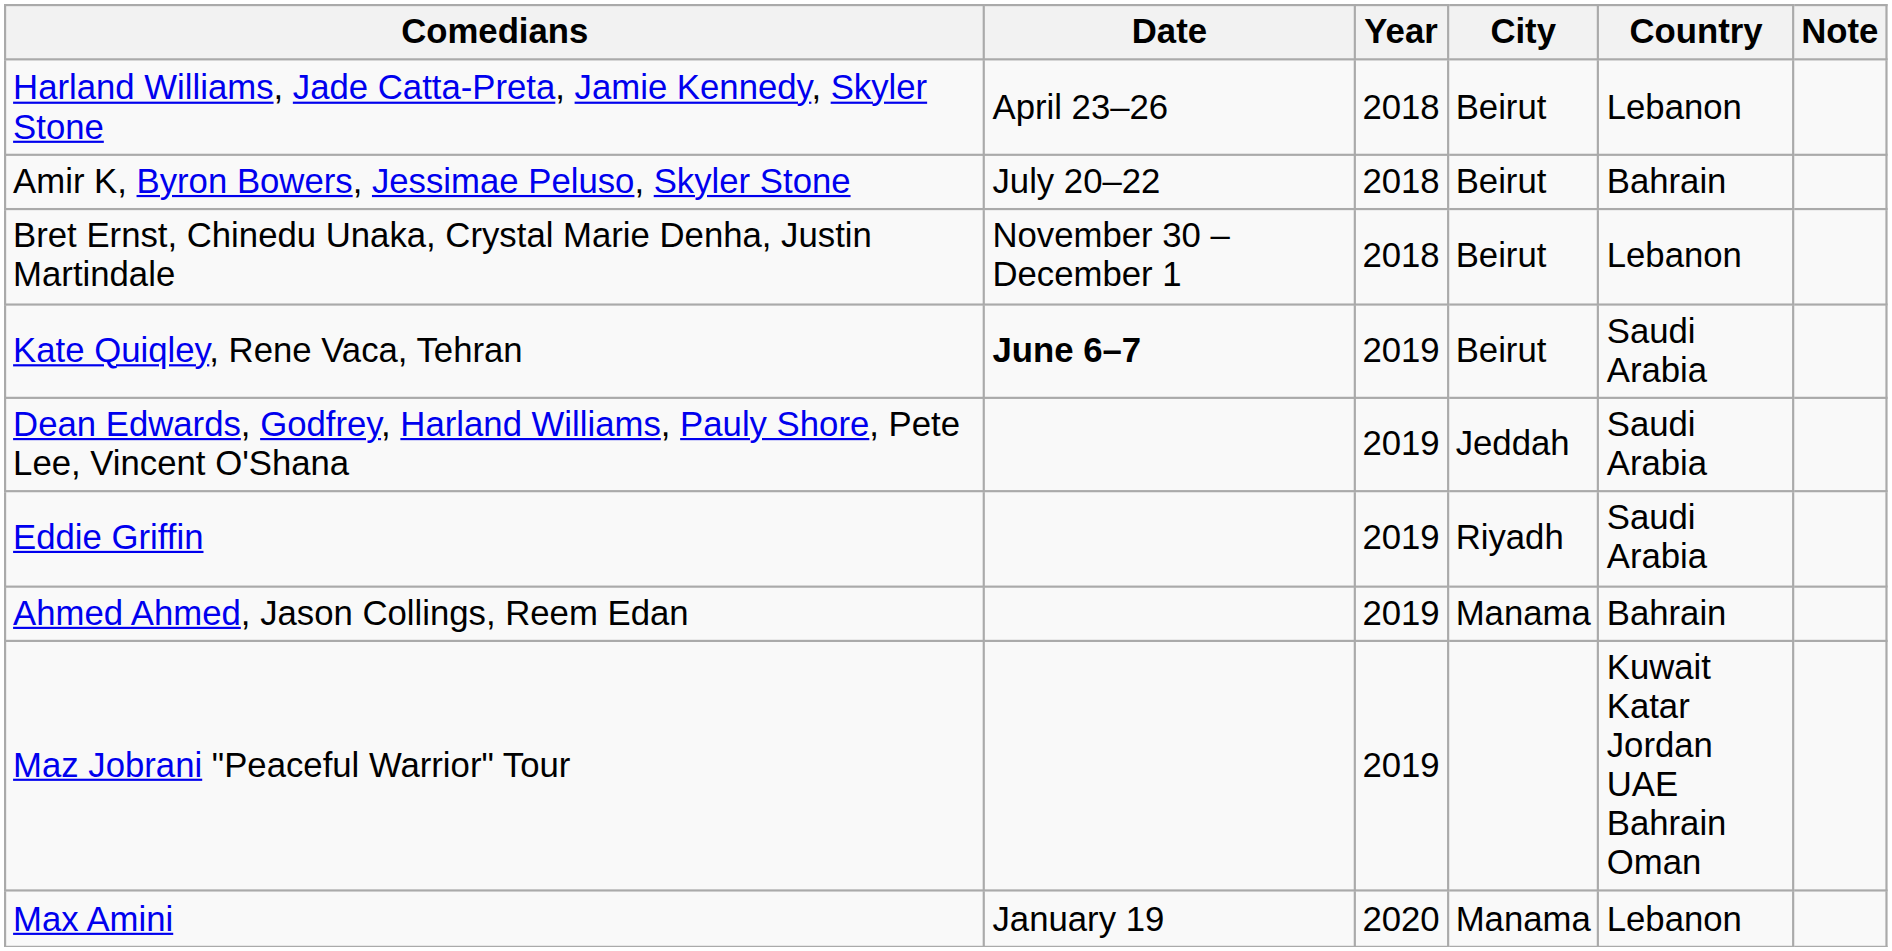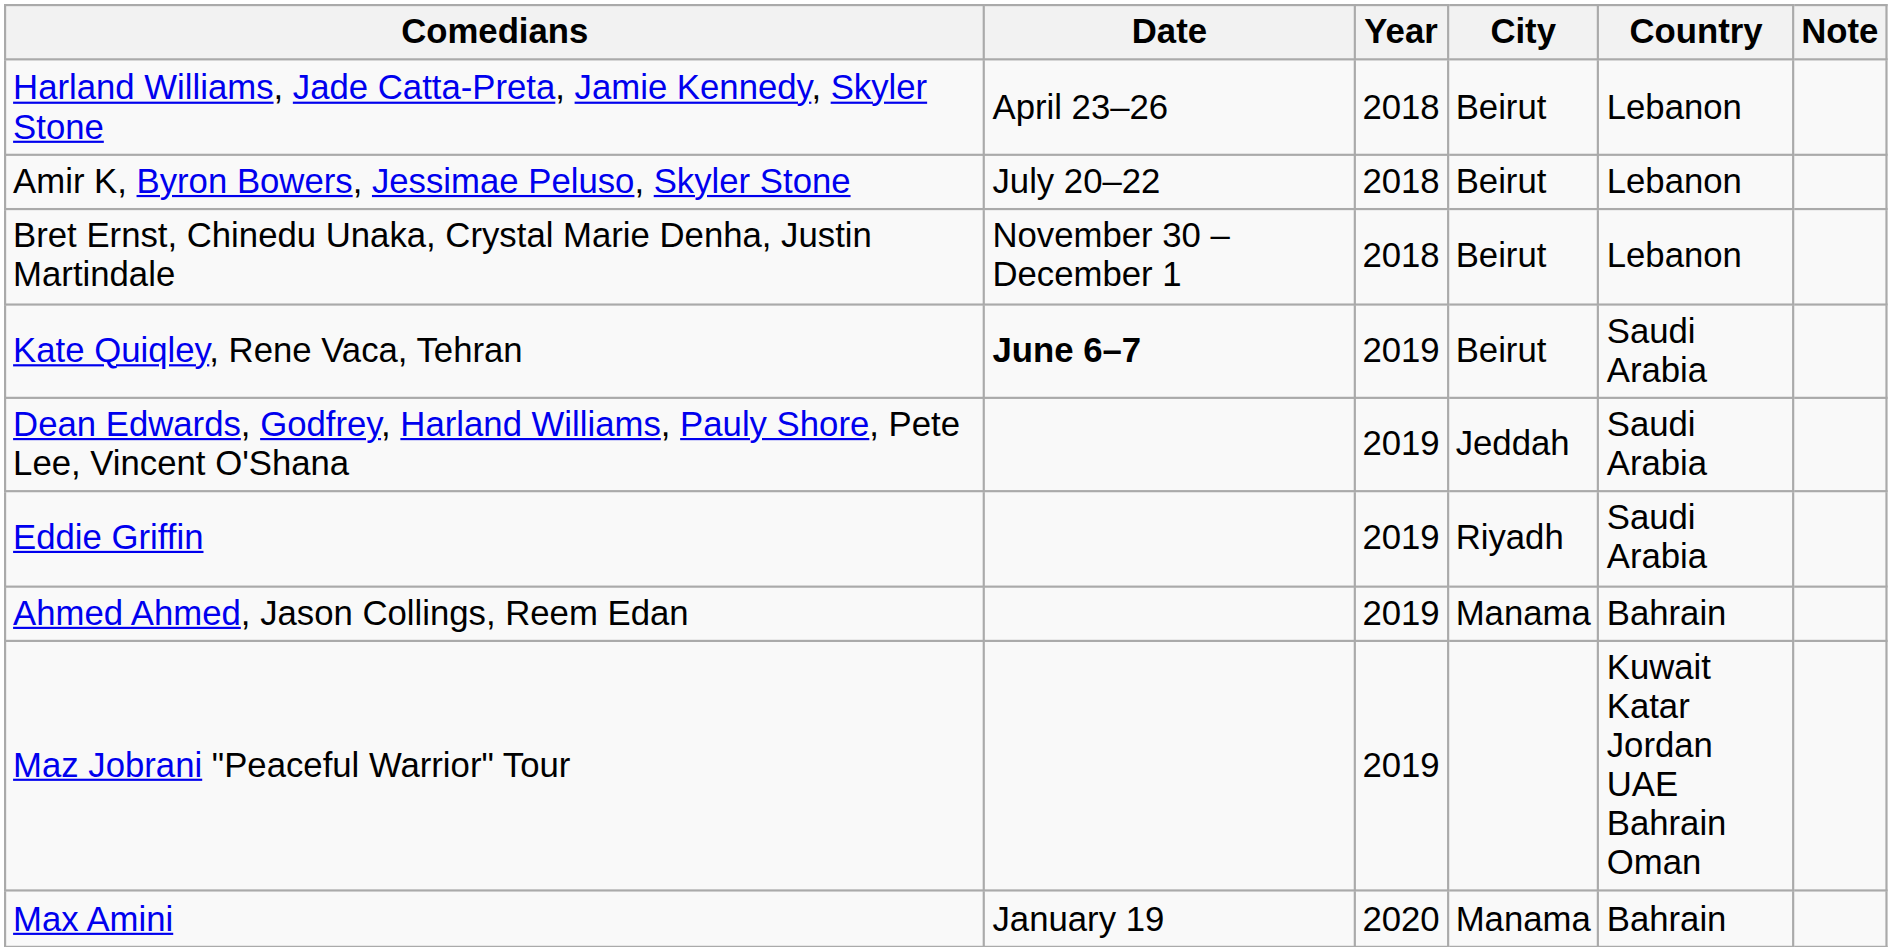 <table class="wikitable">
 <tr>
 <th>Comedians</th>
 <th>Date</th>
 <th>Year</th>
 <th>City</th>
 <th>Country</th>
 <th>Note</th>
 </tr>
 <tr>
 <td><a href='#'>Harland Williams</a>, <a href='#'>Jade Catta-Preta</a>, <a href='#'>Jamie Kennedy</a>, <a href='#'>Skyler Stone</a></td>
 <td>April 23–26</td>
 <td>2018</td>
 <td>Beirut</td>
 <td>Lebanon</td>
 <td></td>
 </tr>
 <tr>
 <td>Amir K, <a href='#'>Byron Bowers</a>, <a href='#'>Jessimae Peluso</a>, <a href='#'>Skyler Stone</a></td>
 <td>July 20–22</td>
 <td>2018</td>
 <td>Beirut</td>
-<td>Bahrain</td>
+<td>Lebanon</td>
 <td></td>
 </tr>
 <tr>
 <td>Bret Ernst, Chinedu Unaka, Crystal Marie Denha, Justin Martindale</td>
 <td>November 30 – December 1</td>
 <td>2018</td>
 <td>Beirut</td>
 <td>Lebanon</td>
 <td></td>
 </tr>
 <tr>
 <td><a href='#'>Kate Quiqley</a>, Rene Vaca, Tehran</td>
 <td><strong>June 6–7</strong></td>
 <td>2019</td>
 <td>Beirut</td>
 <td>Saudi Arabia</td>
 <td></td>
 </tr>
 <tr>
 <td><a href='#'>Dean Edwards</a>, <a href='#'>Godfrey</a>, <a href='#'>Harland Williams</a>, <a href='#'>Pauly Shore</a>, Pete Lee, Vincent O'Shana</td>
 <td></td>
 <td>2019</td>
 <td>Jeddah</td>
 <td>Saudi Arabia</td>
 <td></td>
 </tr>
 <tr>
 <td><a href='#'>Eddie Griffin</a></td>
 <td></td>
 <td>2019</td>
 <td>Riyadh</td>
 <td>Saudi Arabia</td>
 <td></td>
 </tr>
 <tr>
 <td><a href='#'>Ahmed Ahmed</a>, Jason Collings, Reem Edan</td>
 <td></td>
 <td>2019</td>
 <td>Manama</td>
 <td>Bahrain</td>
 <td></td>
 </tr>
 <tr>
 <td><a href='#'>Maz Jobrani</a> "Peaceful Warrior" Tour</td>
 <td></td>
 <td>2019</td>
 <td></td>
 <td>Kuwait<br>Katar<br>Jordan<br>UAE<br>Bahrain<br>Oman</td>
 <td></td>
 </tr>
 <tr>
 <td><a href='#'>Max Amini</a></td>
 <td>January 19</td>
 <td>2020</td>
 <td>Manama</td>
-<td>Lebanon</td>
+<td>Bahrain</td>
 <td></td>
 </tr>
 </table>
